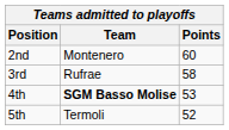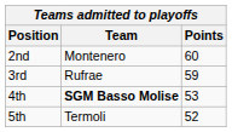 <table class="wikitable">
 <tr>
 <th colspan="3"><em>Teams admitted to playoffs</em></th>
 </tr>
 <tr>
 <th>Position</th>
 <th>Team</th>
 <th>Points</th>
 </tr>
 <tr>
 <td>2nd</td>
 <td>Montenero</td>
 <td>60</td>
 </tr>
 <tr>
 <td>3rd</td>
 <td>Rufrae</td>
-<td>58</td>
+<td>59</td>
 </tr>
 <tr>
 <td>4th</td>
 <td><strong> SGM Basso Molise</strong></td>
 <td>53</td>
 </tr>
 <tr>
 <td>5th</td>
 <td>Termoli</td>
 <td>52</td>
 </tr>
 </table>
